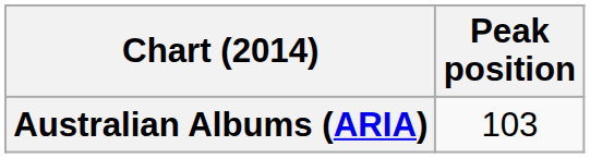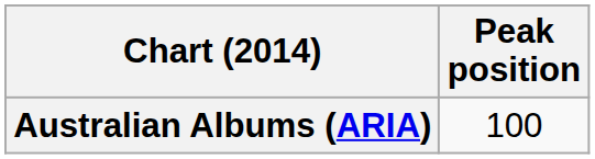 <table class="wikitable plainrowheaders">
 <tr>
 <th scope="col">Chart (2014)</th>
 <th scope="col">Peak<br>position</th>
 </tr>
 <tr>
 <th scope="row">Australian Albums (<a href='#'>ARIA</a>)</th>
-<td align="center">103</td>
+<td align="center">100</td>
 </tr>
 </table>
